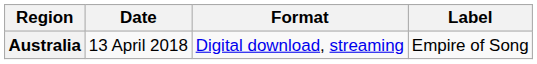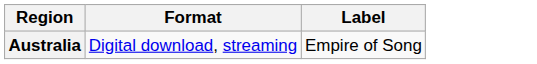 <table class="wikitable plainrowheaders">
 <tr>
 <th scope="col">Region</th>
-<th scope="col">Date</th>
 <th scope="col">Format</th>
 <th scope="col">Label</th>
 </tr>
 <tr>
 <th scope="row">Australia</th>
-<td>13 April 2018</td>
 <td><a href='#'>Digital download</a>, <a href='#'>streaming</a></td>
 <td>Empire of Song</td>
 </tr>
 </table>
